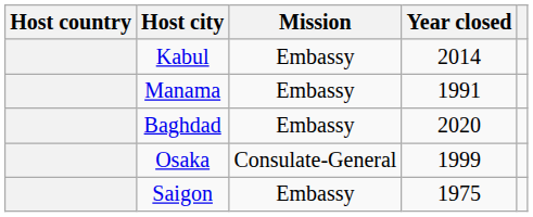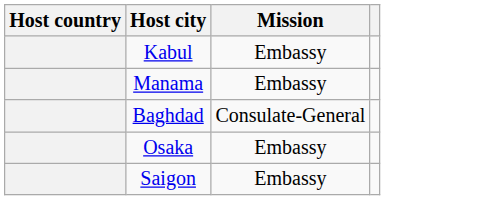 <table class="wikitable plainrowheaders" style="text-align:center;">
 <tr>
 <th scope="col">Host country</th>
 <th scope="col">Host city</th>
 <th scope="col">Mission</th>
-<th scope="col">Year closed</th>
 <th scope="col"></th>
 </tr>
 <tr>
 <th scope="row"></th>
 <td><a href='#'>Kabul</a></td>
 <td>Embassy</td>
-<td>2014</td>
 <td></td>
 </tr>
 <tr>
 <th scope="row"></th>
 <td><a href='#'>Manama</a></td>
 <td>Embassy</td>
-<td>1991</td>
 <td></td>
 </tr>
 <tr>
 <th scope="row"></th>
 <td><a href='#'>Baghdad</a></td>
-<td>Embassy</td>
-<td>2020</td>
+<td>Consulate-General</td>
 <td></td>
 </tr>
 <tr>
 <th scope="row"></th>
 <td><a href='#'>Osaka</a></td>
-<td>Consulate-General</td>
-<td>1999</td>
+<td>Embassy</td>
 <td></td>
 </tr>
 <tr>
 <th scope="row"></th>
 <td><a href='#'>Saigon</a></td>
 <td>Embassy</td>
-<td>1975</td>
 <td></td>
 </tr>
 </table>
